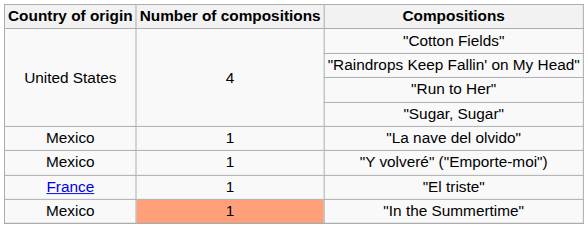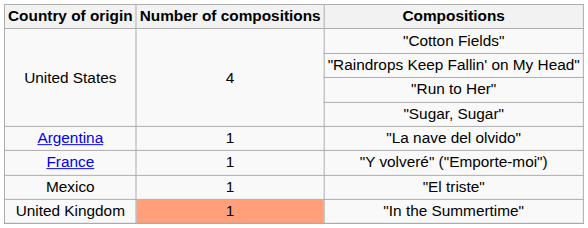 <table class="wikitable">
 <tr>
 <th>Country of origin</th>
 <th>Number of compositions</th>
 <th>Compositions</th>
 </tr>
 <tr>
 <td align="center" rowspan="4">United States</td>
 <td align="center" rowspan="4">4</td>
 <td align="center">"Cotton Fields"</td>
 </tr>
 <tr>
 <td align="center">"Raindrops Keep Fallin' on My Head"</td>
 </tr>
 <tr>
 <td align="center">"Run to Her"</td>
 </tr>
 <tr>
 <td align="center">"Sugar, Sugar"</td>
 </tr>
 <tr>
-<td align="center" rowspan="1">Mexico</td>
+<td align="center" rowspan="1"><a href='#'>Argentina</a></td>
 <td align="center" rowspan="1">1</td>
 <td align="center">"La nave del olvido"</td>
 </tr>
 <tr>
-<td align="center" rowspan="1">Mexico</td>
+<td align="center" rowspan="1"><a href='#'>France</a></td>
 <td align="center" rowspan="1">1</td>
 <td align="center">"Y volveré" ("Emporte-moi")</td>
 </tr>
 <tr>
-<td align="center" rowspan="1"><a href='#'>France</a></td>
+<td align="center" rowspan="1">Mexico</td>
 <td align="center" rowspan="1">1</td>
 <td align="center">"El triste"</td>
 </tr>
 <tr>
-<td align="center" rowspan="1">Mexico</td>
+<td align="center" rowspan="1">United Kingdom</td>
 <td align="center" rowspan="1" style="background: lightsalmon;">1</td>
 <td align="center">"In the Summertime"</td>
 </tr>
 <tr>
 </tr>
 </table>
